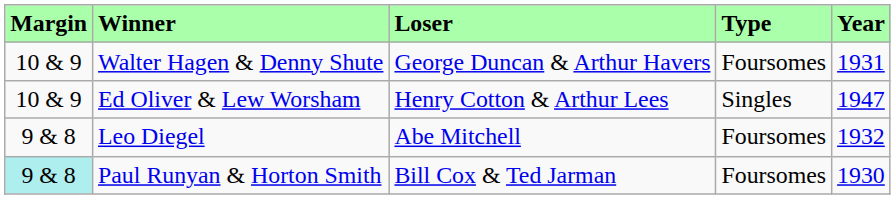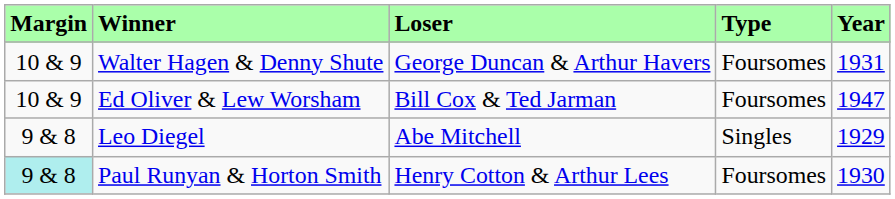 <table class="wikitable">
 <tr style="background:#aaffaa;" style="text-align:center">
 <td><strong>Margin</strong></td>
 <td><strong>Winner</strong></td>
 <td><strong>Loser</strong></td>
 <td><strong>Type</strong></td>
 <td><strong>Year</strong></td>
 </tr>
 <tr>
 <td align=center>10 & 9</td>
 <td><a href='#'>Walter Hagen</a> & <a href='#'>Denny Shute</a></td>
 <td><a href='#'>George Duncan</a> & <a href='#'>Arthur Havers</a></td>
 <td>Foursomes</td>
 <td><a href='#'>1931</a></td>
 </tr>
 <tr>
 <td align=center>10 & 9</td>
 <td><a href='#'>Ed Oliver</a> & <a href='#'>Lew Worsham</a></td>
-<td><a href='#'>Henry Cotton</a> & <a href='#'>Arthur Lees</a></td>
-<td>Singles</td>
+<td><a href='#'>Bill Cox</a> & <a href='#'>Ted Jarman</a></td>
+<td>Foursomes</td>
 <td><a href='#'>1947</a></td>
 </tr>
 <tr>
 <td align=center>9 & 8</td>
 <td><a href='#'>Leo Diegel</a></td>
 <td><a href='#'>Abe Mitchell</a></td>
-<td>Foursomes</td>
-<td><a href='#'>1932</a></td>
+<td>Singles</td>
+<td><a href='#'>1929</a></td>
 </tr>
 <tr>
 <td align=center style="background: paleturquoise;">9 & 8</td>
 <td><a href='#'>Paul Runyan</a> & <a href='#'>Horton Smith</a></td>
-<td><a href='#'>Bill Cox</a> & <a href='#'>Ted Jarman</a></td>
+<td><a href='#'>Henry Cotton</a> & <a href='#'>Arthur Lees</a></td>
 <td>Foursomes</td>
 <td><a href='#'>1930</a></td>
 </tr>
 </table>
